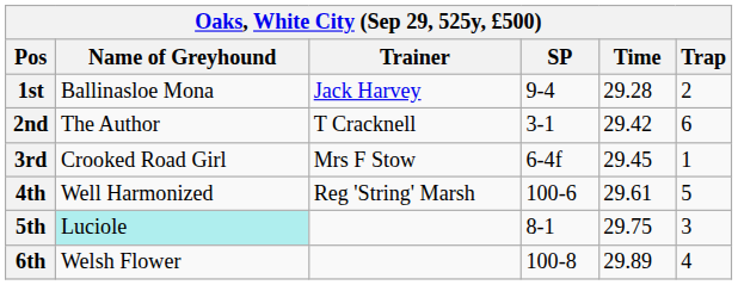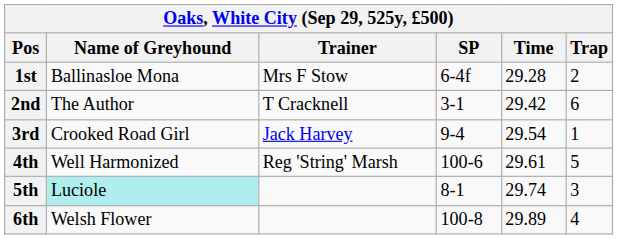 <table class="wikitable">
 <tr>
 <th colspan="6"><a href='#'>Oaks</a>, <a href='#'>White City</a> (Sep 29, 525y, £500)</th>
 </tr>
 <tr>
 <th width=30>Pos</th>
 <th width=180>Name of Greyhound</th>
 <th width=150>Trainer</th>
 <th width=50>SP</th>
 <th width=50>Time</th>
 <th width=30>Trap</th>
 </tr>
 <tr>
 <th>1st</th>
 <td>Ballinasloe Mona</td>
-<td><a href='#'>Jack Harvey</a></td>
-<td>9-4</td>
+<td>Mrs F Stow</td>
+<td>6-4f</td>
 <td>29.28</td>
 <td>2</td>
 </tr>
 <tr>
 <th>2nd</th>
 <td>The Author</td>
 <td>T Cracknell</td>
 <td>3-1</td>
 <td>29.42</td>
 <td>6</td>
 </tr>
 <tr>
 <th>3rd</th>
 <td>Crooked Road Girl</td>
-<td>Mrs F Stow</td>
-<td>6-4f</td>
-<td>29.45</td>
+<td><a href='#'>Jack Harvey</a></td>
+<td>9-4</td>
+<td>29.54</td>
 <td>1</td>
 </tr>
 <tr>
 <th>4th</th>
 <td>Well Harmonized</td>
 <td>Reg 'String' Marsh</td>
 <td>100-6</td>
 <td>29.61</td>
 <td>5</td>
 </tr>
 <tr>
 <th>5th</th>
 <td style="background: paleturquoise;">Luciole</td>
 <td></td>
 <td>8-1</td>
-<td>29.75</td>
+<td>29.74</td>
 <td>3</td>
 </tr>
 <tr>
 <th>6th</th>
 <td>Welsh Flower</td>
 <td></td>
 <td>100-8</td>
 <td>29.89</td>
 <td>4</td>
 </tr>
 </table>
